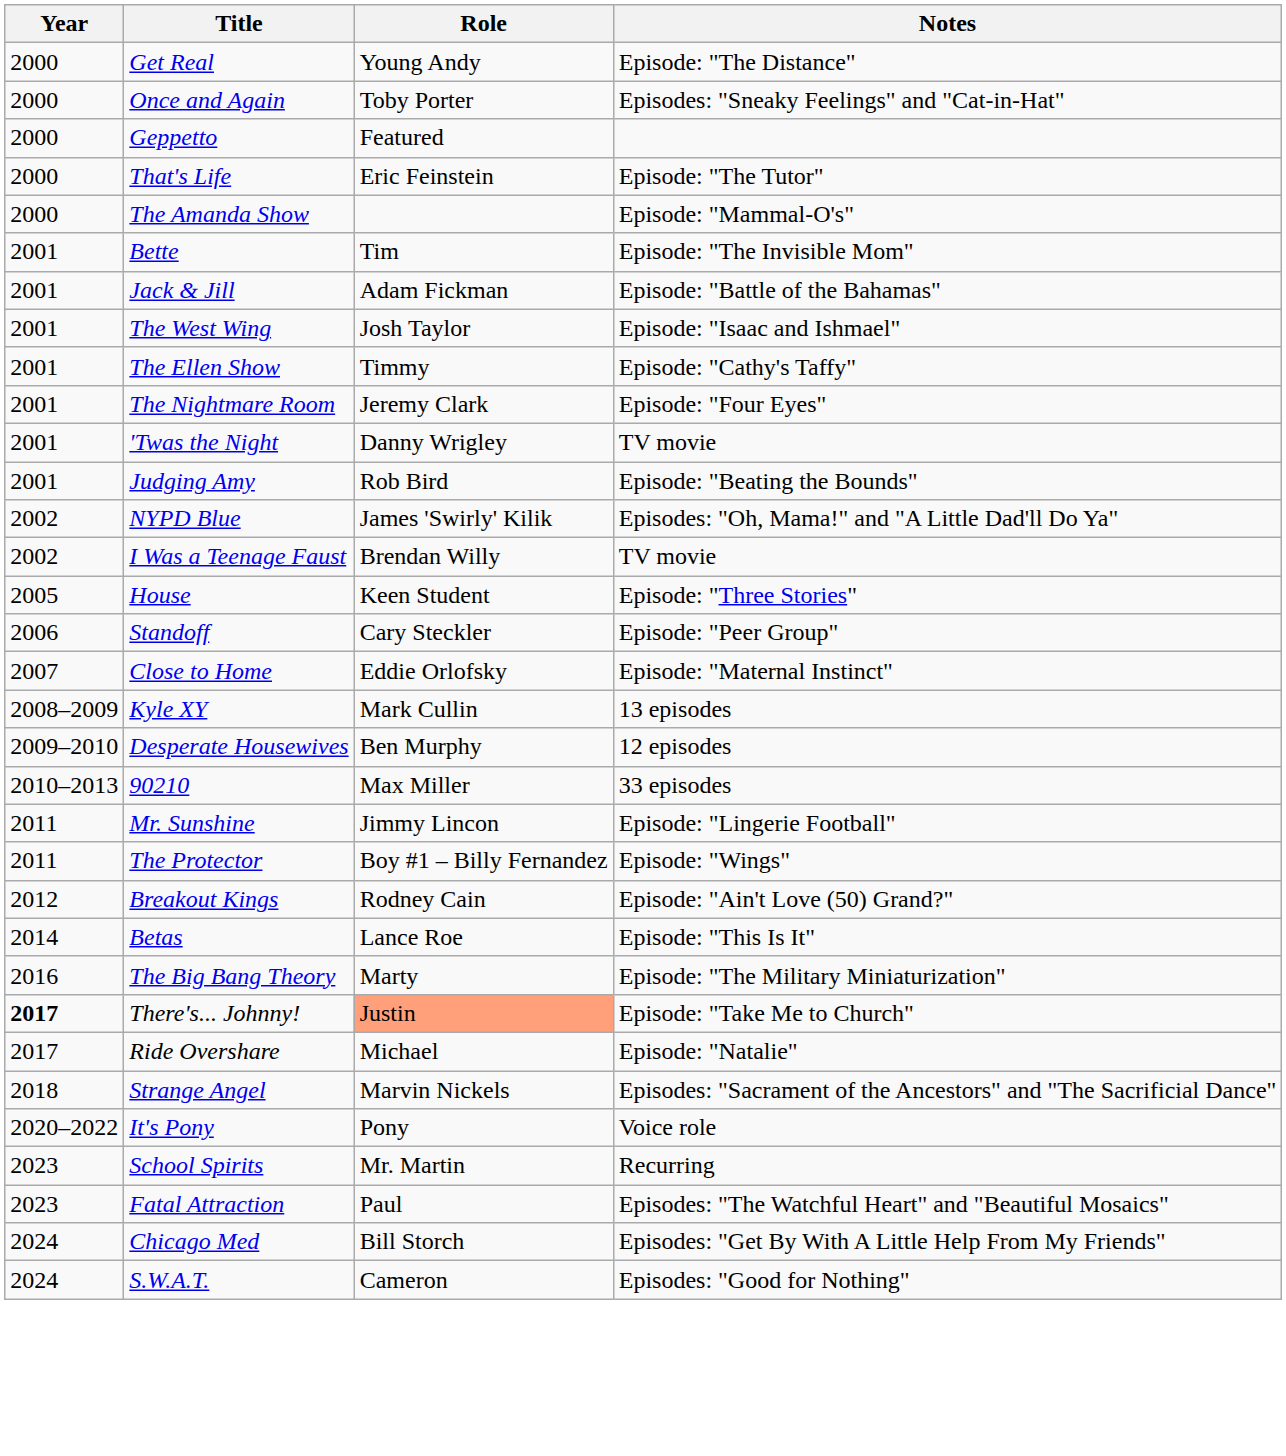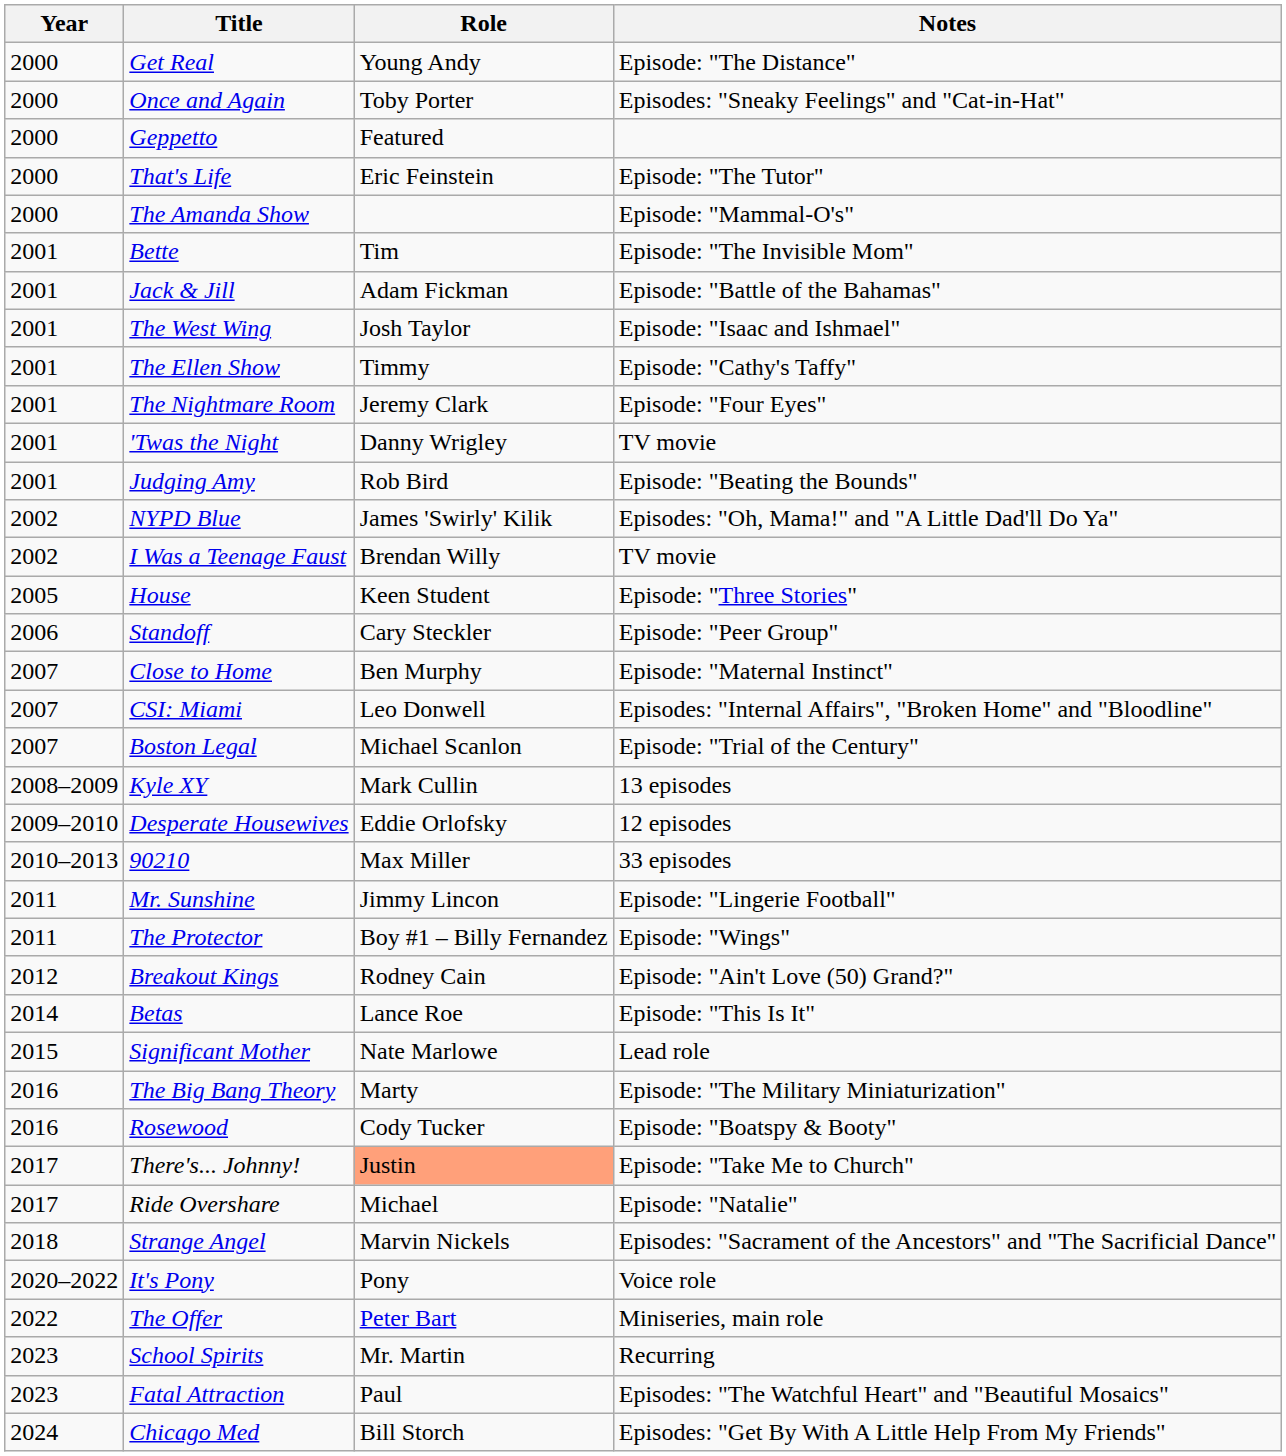 <table class="wikitable sortable">
 <tr>
 <th>Year</th>
 <th>Title</th>
 <th>Role</th>
 <th class="unsortable">Notes</th>
 </tr>
 <tr>
 <td>2000</td>
 <td><em><a href='#'>Get Real</a></em></td>
 <td>Young Andy</td>
 <td>Episode: "The Distance"</td>
 </tr>
 <tr>
 <td>2000</td>
 <td><em><a href='#'>Once and Again</a></em></td>
 <td>Toby Porter</td>
 <td>Episodes: "Sneaky Feelings" and "Cat-in-Hat"</td>
 </tr>
 <tr>
 <td>2000</td>
 <td><em><a href='#'>Geppetto</a></em></td>
 <td>Featured</td>
 <td></td>
 </tr>
 <tr>
 <td>2000</td>
 <td><em><a href='#'>That's Life</a></em></td>
 <td>Eric Feinstein</td>
 <td>Episode: "The Tutor"</td>
 </tr>
 <tr>
 <td>2000</td>
 <td><em><a href='#'>The Amanda Show</a></em></td>
 <td></td>
 <td>Episode: "Mammal-O's"</td>
 </tr>
 <tr>
 <td>2001</td>
 <td><em><a href='#'>Bette</a></em></td>
 <td>Tim</td>
 <td>Episode: "The Invisible Mom"</td>
 </tr>
 <tr>
 <td>2001</td>
 <td><em><a href='#'>Jack & Jill</a></em></td>
 <td>Adam Fickman</td>
 <td>Episode: "Battle of the Bahamas"</td>
 </tr>
 <tr>
 <td>2001</td>
 <td><em><a href='#'>The West Wing</a></em></td>
 <td>Josh Taylor</td>
 <td>Episode: "Isaac and Ishmael"</td>
 </tr>
 <tr>
 <td>2001</td>
 <td><em><a href='#'>The Ellen Show</a></em></td>
 <td>Timmy</td>
 <td>Episode: "Cathy's Taffy"</td>
 </tr>
 <tr>
 <td>2001</td>
 <td><em><a href='#'>The Nightmare Room</a></em></td>
 <td>Jeremy Clark</td>
 <td>Episode: "Four Eyes"</td>
 </tr>
 <tr>
 <td>2001</td>
 <td><em><a href='#'>'Twas the Night</a></em></td>
 <td>Danny Wrigley</td>
 <td>TV movie</td>
 </tr>
 <tr>
 <td>2001</td>
 <td><em><a href='#'>Judging Amy</a></em></td>
 <td>Rob Bird</td>
 <td>Episode: "Beating the Bounds"</td>
 </tr>
 <tr>
 <td>2002</td>
 <td><em><a href='#'>NYPD Blue</a></em></td>
 <td>James 'Swirly' Kilik</td>
 <td>Episodes: "Oh, Mama!" and "A Little Dad'll Do Ya"</td>
 </tr>
 <tr>
 <td>2002</td>
 <td><em><a href='#'>I Was a Teenage Faust</a></em></td>
 <td>Brendan Willy</td>
 <td>TV movie</td>
 </tr>
 <tr>
 <td>2005</td>
 <td><em><a href='#'>House</a></em></td>
 <td>Keen Student</td>
 <td>Episode: "<a href='#'>Three Stories</a>"</td>
 </tr>
 <tr>
 <td>2006</td>
 <td><em><a href='#'>Standoff</a></em></td>
 <td>Cary Steckler</td>
 <td>Episode: "Peer Group"</td>
 </tr>
 <tr>
 <td>2007</td>
 <td><em><a href='#'>Close to Home</a></em></td>
-<td>Eddie Orlofsky</td>
+<td>Ben Murphy</td>
 <td>Episode: "Maternal Instinct"</td>
+</tr>
+<tr>
+<td>2007</td>
+<td><em><a href='#'>CSI: Miami</a></em></td>
+<td>Leo Donwell</td>
+<td>Episodes: "Internal Affairs", "Broken Home" and "Bloodline"</td>
+</tr>
+<tr>
+<td>2007</td>
+<td><em><a href='#'>Boston Legal</a></em></td>
+<td>Michael Scanlon</td>
+<td>Episode: "Trial of the Century"</td>
 </tr>
 <tr>
 <td>2008–2009</td>
 <td><em><a href='#'>Kyle XY</a></em></td>
 <td>Mark Cullin</td>
 <td>13 episodes</td>
 </tr>
 <tr>
 <td>2009–2010</td>
 <td><em><a href='#'>Desperate Housewives</a></em></td>
-<td>Ben Murphy</td>
+<td>Eddie Orlofsky</td>
 <td>12 episodes</td>
 </tr>
 <tr>
 <td>2010–2013</td>
 <td><em><a href='#'>90210</a></em></td>
 <td>Max Miller</td>
 <td>33 episodes</td>
 </tr>
 <tr>
 <td>2011</td>
 <td><em><a href='#'>Mr. Sunshine</a></em></td>
 <td>Jimmy Lincon</td>
 <td>Episode: "Lingerie Football"</td>
 </tr>
 <tr>
 <td>2011</td>
 <td><em><a href='#'>The Protector</a></em></td>
 <td>Boy #1 – Billy Fernandez</td>
 <td>Episode: "Wings"</td>
 </tr>
 <tr>
 <td>2012</td>
 <td><em><a href='#'>Breakout Kings</a></em></td>
 <td>Rodney Cain</td>
 <td>Episode: "Ain't Love (50) Grand?"</td>
 </tr>
 <tr>
 <td>2014</td>
 <td><em><a href='#'>Betas</a></em></td>
 <td>Lance Roe</td>
 <td>Episode: "This Is It"</td>
 </tr>
 <tr>
+<td>2015</td>
+<td><em><a href='#'>Significant Mother</a></em></td>
+<td>Nate Marlowe</td>
+<td>Lead role</td>
+</tr>
+<tr>
 <td>2016</td>
 <td><em><a href='#'>The Big Bang Theory</a></em></td>
 <td>Marty</td>
 <td>Episode: "The Military Miniaturization"</td>
 </tr>
 <tr>
-<td><strong>2017</strong></td>
+<td>2016</td>
+<td><em><a href='#'>Rosewood</a></em></td>
+<td>Cody Tucker</td>
+<td>Episode: "Boatspy & Booty"</td>
+</tr>
+<tr>
+<td>2017</td>
 <td><em>There's... Johnny!</em></td>
 <td style="background: lightsalmon;">Justin</td>
 <td>Episode: "Take Me to Church"</td>
 </tr>
 <tr>
 <td>2017</td>
 <td><em>Ride Overshare</em></td>
 <td>Michael</td>
 <td>Episode: "Natalie"</td>
 </tr>
 <tr>
 <td>2018</td>
 <td><em><a href='#'>Strange Angel</a></em></td>
 <td>Marvin Nickels</td>
 <td>Episodes: "Sacrament of the Ancestors" and "The Sacrificial Dance"</td>
 </tr>
 <tr>
 <td>2020–2022</td>
 <td><em><a href='#'>It's Pony</a></em></td>
 <td>Pony</td>
 <td>Voice role</td>
 </tr>
 <tr>
+<td>2022</td>
+<td><em><a href='#'>The Offer</a></em></td>
+<td><a href='#'>Peter Bart</a></td>
+<td>Miniseries, main role</td>
+</tr>
+<tr>
 <td>2023</td>
 <td><em><a href='#'>School Spirits</a></em></td>
 <td>Mr. Martin</td>
 <td>Recurring</td>
 </tr>
 <tr>
 <td>2023</td>
 <td><em><a href='#'>Fatal Attraction</a></em></td>
 <td>Paul</td>
 <td>Episodes: "The Watchful Heart" and "Beautiful Mosaics"</td>
 </tr>
 <tr>
 <td>2024</td>
 <td><em><a href='#'>Chicago Med</a></em></td>
 <td>Bill Storch</td>
 <td>Episodes: "Get By With A Little Help From My Friends"</td>
 </tr>
-<tr>
-<td>2024</td>
-<td><em><a href='#'>S.W.A.T.</a></em></td>
-<td>Cameron</td>
-<td>Episodes: "Good for Nothing"</td>
-</tr>
 </table>
